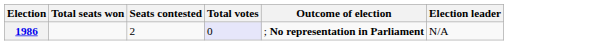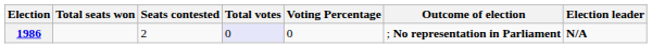 <table class="wikitable">
 <tr>
 <th>Election</th>
 <th>Total seats won</th>
 <th>Seats contested</th>
 <th>Total votes</th>
+<th>Voting Percentage</th>
 <th>Outcome of election</th>
 <th>Election leader</th>
 </tr>
 <tr>
 <th><a href='#'>1986</a></th>
 <td></td>
 <td>2</td>
 <td style="background: lavender;">0</td>
+<td>0</td>
 <td>; <strong>No representation in Parliament</strong></td>
-<td>N/A</td>
+<td><strong>N/A</strong></td>
 </tr>
 </table>
